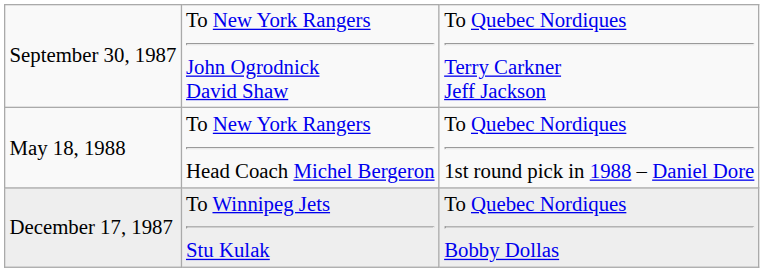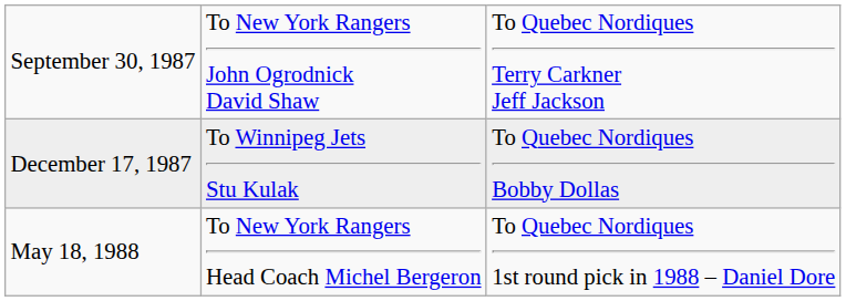 <table class="wikitable">
 <tr>
 <td>September 30, 1987</td>
 <td valign="top">To <a href='#'>New York Rangers</a><hr><a href='#'>John Ogrodnick</a> <br> <a href='#'>David Shaw</a></td>
 <td valign="top">To <a href='#'>Quebec Nordiques</a><hr><a href='#'>Terry Carkner</a> <br> <a href='#'>Jeff Jackson</a></td>
 </tr>
+<tr style="background:#eee;">
+<td>December 17, 1987</td>
+<td valign="top">To <a href='#'>Winnipeg Jets</a><hr><a href='#'>Stu Kulak</a></td>
+<td valign="top">To <a href='#'>Quebec Nordiques</a><hr><a href='#'>Bobby Dollas</a></td>
+</tr>
 <tr>
 <td>May 18, 1988</td>
 <td valign="top">To <a href='#'>New York Rangers</a><hr>Head Coach <a href='#'>Michel Bergeron</a></td>
 <td valign="top">To <a href='#'>Quebec Nordiques</a><hr>1st round pick in <a href='#'>1988</a> – <a href='#'>Daniel Dore</a></td>
 </tr>
-<tr style="background:#eee;">
-<td>December 17, 1987</td>
-<td valign="top">To <a href='#'>Winnipeg Jets</a><hr><a href='#'>Stu Kulak</a></td>
-<td valign="top">To <a href='#'>Quebec Nordiques</a><hr><a href='#'>Bobby Dollas</a></td>
-</tr>
 </table>
